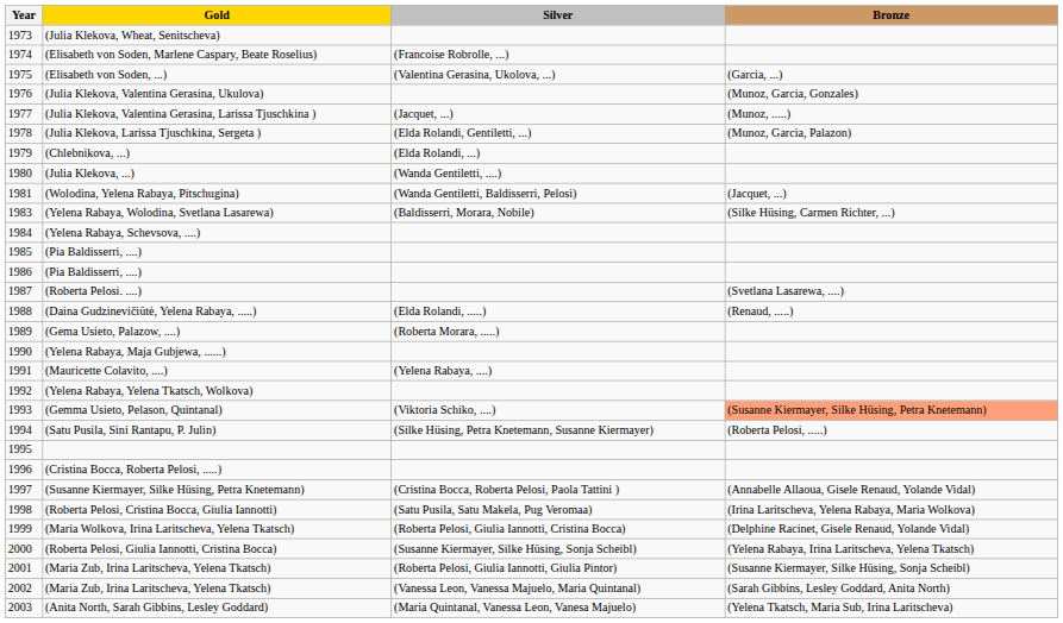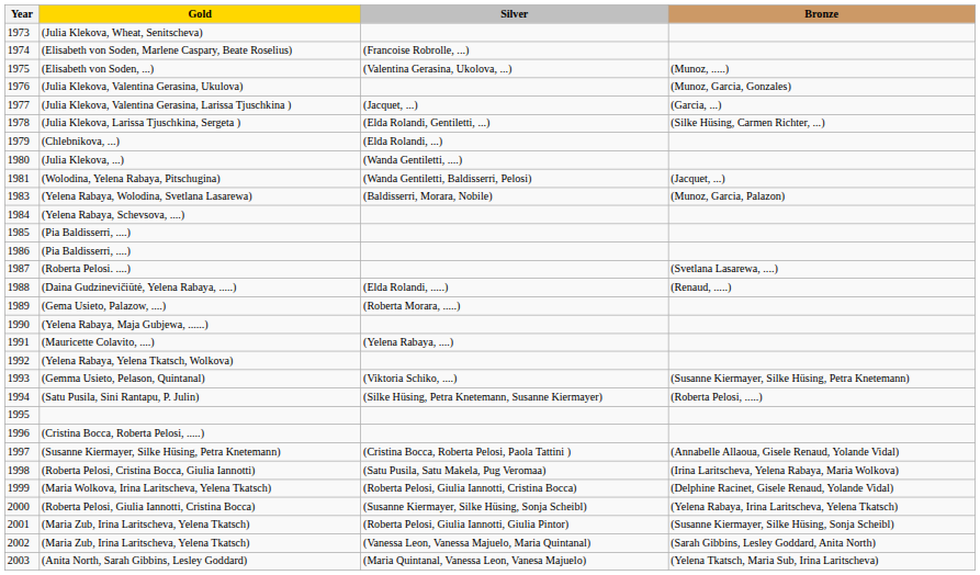 <table class="wikitable" width=100% style="font-size:90%; text-align:left;">
 <tr align=center>
 <th>Year</th>
 <td bgcolor=gold><strong>Gold</strong></td>
 <td bgcolor=silver><strong>Silver</strong></td>
 <td bgcolor=cc9966><strong>Bronze</strong></td>
 </tr>
 <tr>
 <td>1973</td>
 <td> (Julia Klekova, Wheat, Senitscheva)</td>
 <td></td>
 <td></td>
 </tr>
 <tr>
 <td>1974</td>
 <td> (Elisabeth von Soden, Marlene Caspary, Beate Roselius)</td>
 <td> (Francoise Robrolle, ...)</td>
 <td></td>
 </tr>
 <tr>
 <td>1975</td>
 <td> (Elisabeth von Soden, ...)</td>
 <td> (Valentina Gerasina, Ukolova, ...)</td>
-<td> (Garcia, ...)</td>
+<td> (Munoz, .....)</td>
 </tr>
 <tr>
 <td>1976</td>
 <td> (Julia Klekova, Valentina Gerasina, Ukulova)</td>
 <td></td>
 <td> (Munoz, Garcia, Gonzales)</td>
 </tr>
 <tr>
 <td>1977</td>
 <td> (Julia Klekova, Valentina Gerasina, Larissa Tjuschkina )</td>
 <td> (Jacquet, ...)</td>
-<td> (Munoz, .....)</td>
+<td> (Garcia, ...)</td>
 </tr>
 <tr>
 <td>1978</td>
 <td> (Julia Klekova, Larissa Tjuschkina, Sergeta )</td>
 <td> (Elda Rolandi, Gentiletti, ...)</td>
-<td> (Munoz, Garcia, Palazon)</td>
+<td> (Silke Hüsing, Carmen Richter, ...)</td>
 </tr>
 <tr>
 <td>1979</td>
 <td> (Chlebnikova, ...)</td>
 <td> (Elda Rolandi, ...)</td>
 <td></td>
 </tr>
 <tr>
 <td>1980</td>
 <td> (Julia Klekova, ...)</td>
 <td> (Wanda Gentiletti, ....)</td>
 <td></td>
 </tr>
 <tr>
 <td>1981</td>
 <td> (Wolodina, Yelena Rabaya, Pitschugina)</td>
 <td> (Wanda Gentiletti, Baldisserri, Pelosi)</td>
 <td> (Jacquet, ...)</td>
 </tr>
 <tr>
 <td>1983</td>
 <td> (Yelena Rabaya, Wolodina, Svetlana Lasarewa)</td>
 <td> (Baldisserri, Morara, Nobile)</td>
-<td> (Silke Hüsing, Carmen Richter, ...)</td>
+<td> (Munoz, Garcia, Palazon)</td>
 </tr>
 <tr>
 <td>1984</td>
 <td> (Yelena Rabaya, Schevsova, ....)</td>
 <td></td>
 <td></td>
 </tr>
 <tr>
 <td>1985</td>
 <td> (Pia Baldisserri, ....)</td>
 <td></td>
 <td></td>
 </tr>
 <tr>
 <td>1986</td>
 <td> (Pia Baldisserri, ....)</td>
 <td></td>
 <td></td>
 </tr>
 <tr>
 <td>1987</td>
 <td> (Roberta Pelosi. ....)</td>
 <td></td>
 <td> (Svetlana Lasarewa, ....)</td>
 </tr>
 <tr>
 <td>1988</td>
 <td> (Daina Gudzinevičiūtė, Yelena Rabaya, .....)</td>
 <td> (Elda Rolandi, .....)</td>
 <td> (Renaud, .....)</td>
 </tr>
 <tr>
 <td>1989</td>
 <td> (Gema Usieto, Palazow, ....)</td>
 <td> (Roberta Morara, .....)</td>
 <td></td>
 </tr>
 <tr>
 <td>1990</td>
 <td> (Yelena Rabaya, Maja Gubjewa, ......)</td>
 <td></td>
 <td></td>
 </tr>
 <tr>
 <td>1991</td>
 <td> (Mauricette Colavito, ....)</td>
 <td> (Yelena Rabaya, ....)</td>
 <td></td>
 </tr>
 <tr>
 <td>1992</td>
 <td> (Yelena Rabaya, Yelena Tkatsch, Wolkova)</td>
 <td></td>
 <td></td>
 </tr>
 <tr>
 <td>1993</td>
 <td> (Gemma Usieto, Pelason, Quintanal)</td>
 <td> (Viktoria Schiko, ....)</td>
-<td style="background: lightsalmon;"> (Susanne Kiermayer, Silke Hüsing, Petra Knetemann)</td>
+<td> (Susanne Kiermayer, Silke Hüsing, Petra Knetemann)</td>
 </tr>
 <tr>
 <td>1994</td>
 <td> (Satu Pusila, Sini Rantapu, P. Julin)</td>
 <td> (Silke Hüsing, Petra Knetemann, Susanne Kiermayer)</td>
 <td> (Roberta Pelosi, .....)</td>
 </tr>
 <tr>
 <td>1995</td>
 <td></td>
 <td></td>
 <td></td>
 </tr>
 <tr>
 <td>1996</td>
 <td> (Cristina Bocca, Roberta Pelosi, .....)</td>
 <td></td>
 <td></td>
 </tr>
 <tr>
 <td>1997</td>
 <td> (Susanne Kiermayer, Silke Hüsing, Petra Knetemann)</td>
 <td> (Cristina Bocca, Roberta Pelosi, Paola Tattini )</td>
 <td> (Annabelle Allaoua, Gisele Renaud, Yolande Vidal)</td>
 </tr>
 <tr>
 <td>1998</td>
 <td> (Roberta Pelosi, Cristina Bocca, Giulia Iannotti)</td>
 <td> (Satu Pusila, Satu Makela, Pug Veromaa)</td>
 <td> (Irina Laritscheva, Yelena Rabaya, Maria Wolkova)</td>
 </tr>
 <tr>
 <td>1999</td>
 <td> (Maria Wolkova, Irina Laritscheva, Yelena Tkatsch)</td>
 <td> (Roberta Pelosi, Giulia Iannotti, Cristina Bocca)</td>
 <td> (Delphine Racinet, Gisele Renaud, Yolande Vidal)</td>
 </tr>
 <tr>
 <td>2000</td>
 <td> (Roberta Pelosi, Giulia Iannotti, Cristina Bocca)</td>
 <td> (Susanne Kiermayer, Silke Hüsing, Sonja Scheibl)</td>
 <td> (Yelena Rabaya, Irina Laritscheva, Yelena Tkatsch)</td>
 </tr>
 <tr>
 <td>2001</td>
 <td> (Maria Zub, Irina Laritscheva, Yelena Tkatsch)</td>
 <td> (Roberta Pelosi, Giulia Iannotti, Giulia Pintor)</td>
 <td> (Susanne Kiermayer, Silke Hüsing, Sonja Scheibl)</td>
 </tr>
 <tr>
 <td>2002</td>
 <td> (Maria Zub, Irina Laritscheva, Yelena Tkatsch)</td>
 <td> (Vanessa Leon, Vanessa Majuelo, Maria Quintanal)</td>
 <td> (Sarah Gibbins, Lesley Goddard, Anita North)</td>
 </tr>
 <tr>
 <td>2003</td>
 <td> (Anita North, Sarah Gibbins, Lesley Goddard)</td>
 <td> (Maria Quintanal, Vanessa Leon, Vanesa Majuelo)</td>
 <td> (Yelena Tkatsch, Maria Sub, Irina Laritscheva)</td>
 </tr>
 </table>
